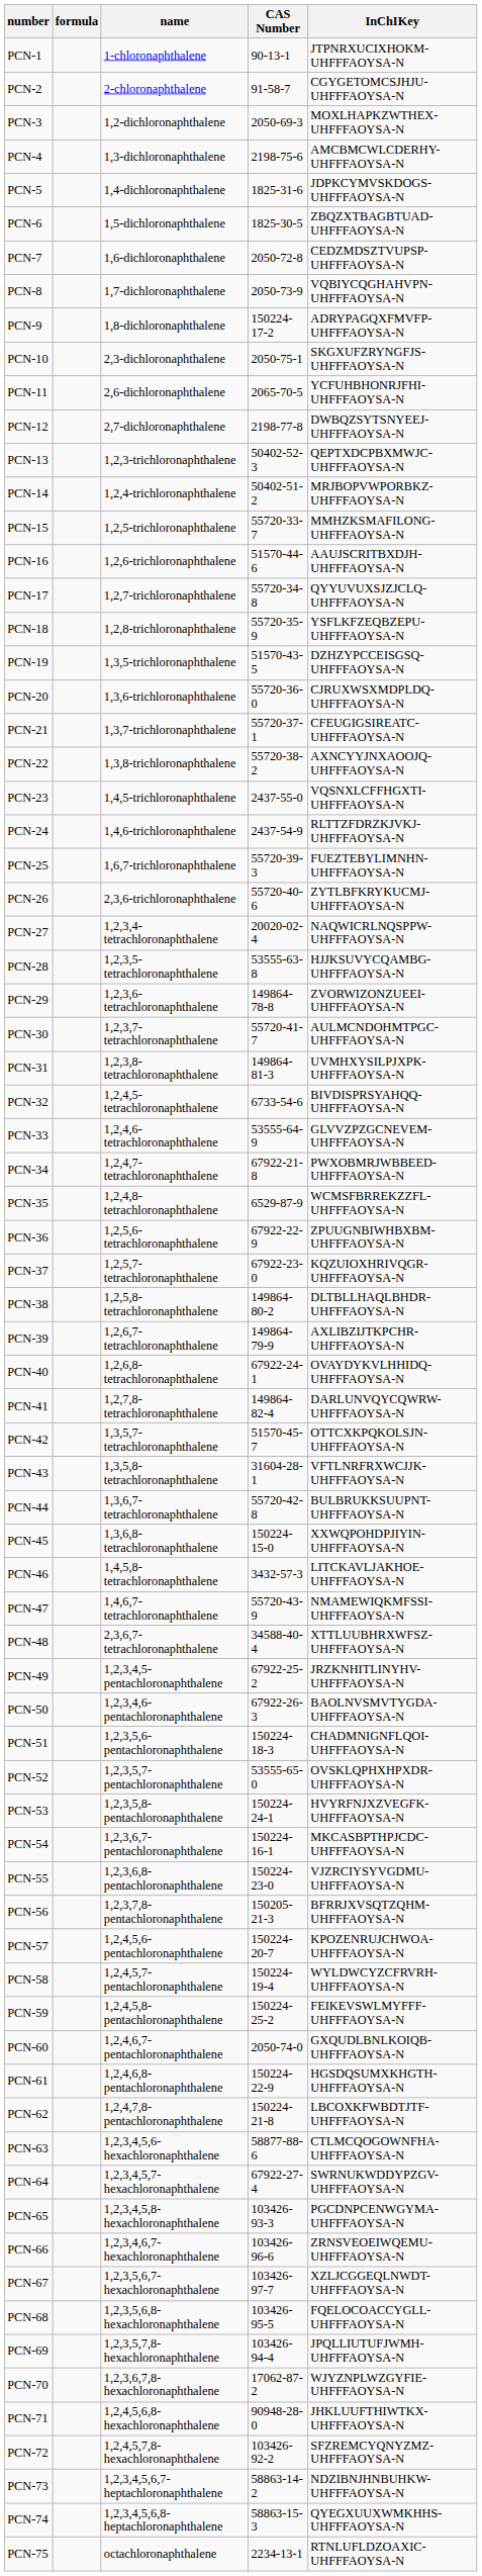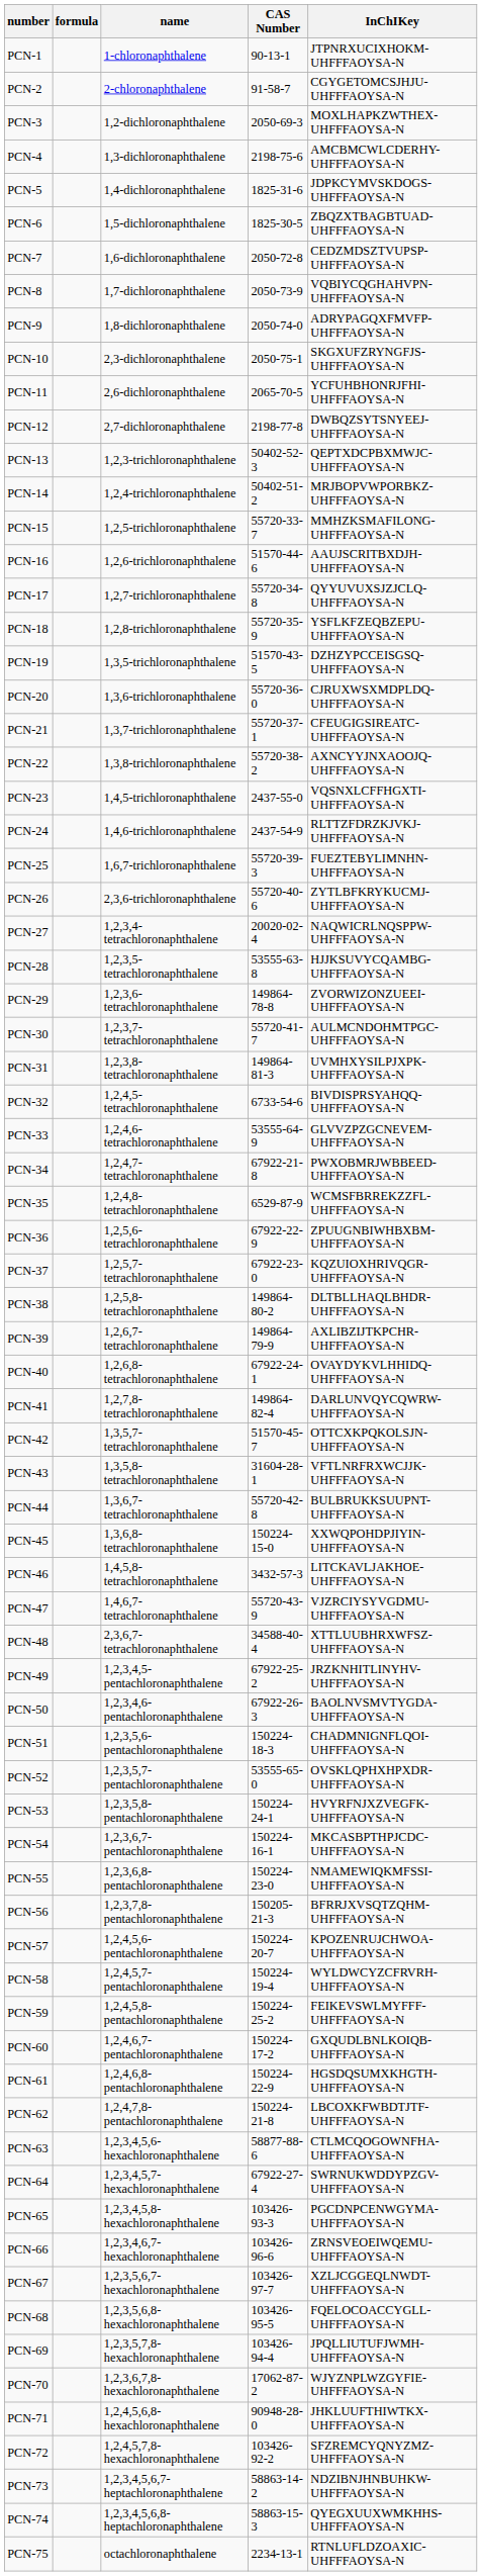 <table class="wikitable mw-collapsible mw-collapsed">
 <tr>
 <th>number</th>
 <th>formula</th>
 <th>name</th>
 <th>CAS Number</th>
 <th>InChIKey</th>
 </tr>
 <tr>
 <td>PCN-1</td>
 <td></td>
 <td><a href='#'>1-chloronaphthalene</a></td>
 <td>90-13-1</td>
 <td>JTPNRXUCIXHOKM-UHFFFAOYSA-N</td>
 </tr>
 <tr>
 <td>PCN-2</td>
 <td></td>
 <td><a href='#'>2-chloronaphthalene</a></td>
 <td>91-58-7</td>
 <td>CGYGETOMCSJHJU-UHFFFAOYSA-N</td>
 </tr>
 <tr>
 <td>PCN-3</td>
 <td></td>
 <td>1,2-dichloronaphthalene</td>
 <td>2050-69-3</td>
 <td>MOXLHAPKZWTHEX-UHFFFAOYSA-N</td>
 </tr>
 <tr>
 <td>PCN-4</td>
 <td></td>
 <td>1,3-dichloronaphthalene</td>
 <td>2198-75-6</td>
 <td>AMCBMCWLCDERHY-UHFFFAOYSA-N</td>
 </tr>
 <tr>
 <td>PCN-5</td>
 <td></td>
 <td>1,4-dichloronaphthalene</td>
 <td>1825-31-6</td>
 <td>JDPKCYMVSKDOGS-UHFFFAOYSA-N</td>
 </tr>
 <tr>
 <td>PCN-6</td>
 <td></td>
 <td>1,5-dichloronaphthalene</td>
 <td>1825-30-5</td>
 <td>ZBQZXTBAGBTUAD-UHFFFAOYSA-N</td>
 </tr>
 <tr>
 <td>PCN-7</td>
 <td></td>
 <td>1,6-dichloronaphthalene</td>
 <td>2050-72-8</td>
 <td>CEDZMDSZTVUPSP-UHFFFAOYSA-N</td>
 </tr>
 <tr>
 <td>PCN-8</td>
 <td></td>
 <td>1,7-dichloronaphthalene</td>
 <td>2050-73-9</td>
 <td>VQBIYCQGHAHVPN-UHFFFAOYSA-N</td>
 </tr>
 <tr>
 <td>PCN-9</td>
 <td></td>
 <td>1,8-dichloronaphthalene</td>
-<td>150224-17-2</td>
+<td>2050-74-0</td>
 <td>ADRYPAGQXFMVFP-UHFFFAOYSA-N</td>
 </tr>
 <tr>
 <td>PCN-10</td>
 <td></td>
 <td>2,3-dichloronaphthalene</td>
 <td>2050-75-1</td>
 <td>SKGXUFZRYNGFJS-UHFFFAOYSA-N</td>
 </tr>
 <tr>
 <td>PCN-11</td>
 <td></td>
 <td>2,6-dichloronaphthalene</td>
 <td>2065-70-5</td>
 <td>YCFUHBHONRJFHI-UHFFFAOYSA-N</td>
 </tr>
 <tr>
 <td>PCN-12</td>
 <td></td>
 <td>2,7-dichloronaphthalene</td>
 <td>2198-77-8</td>
 <td>DWBQZSYTSNYEEJ-UHFFFAOYSA-N</td>
 </tr>
 <tr>
 <td>PCN-13</td>
 <td></td>
 <td>1,2,3-trichloronaphthalene</td>
 <td>50402-52-3</td>
 <td>QEPTXDCPBXMWJC-UHFFFAOYSA-N</td>
 </tr>
 <tr>
 <td>PCN-14</td>
 <td></td>
 <td>1,2,4-trichloronaphthalene</td>
 <td>50402-51-2</td>
 <td>MRJBOPVWPORBKZ-UHFFFAOYSA-N</td>
 </tr>
 <tr>
 <td>PCN-15</td>
 <td></td>
 <td>1,2,5-trichloronaphthalene</td>
 <td>55720-33-7</td>
 <td>MMHZKSMAFILONG-UHFFFAOYSA-N</td>
 </tr>
 <tr>
 <td>PCN-16</td>
 <td></td>
 <td>1,2,6-trichloronaphthalene</td>
 <td>51570-44-6</td>
 <td>AAUJSCRITBXDJH-UHFFFAOYSA-N</td>
 </tr>
 <tr>
 <td>PCN-17</td>
 <td></td>
 <td>1,2,7-trichloronaphthalene</td>
 <td>55720-34-8</td>
 <td>QYYUVUXSJZJCLQ-UHFFFAOYSA-N</td>
 </tr>
 <tr>
 <td>PCN-18</td>
 <td></td>
 <td>1,2,8-trichloronaphthalene</td>
 <td>55720-35-9</td>
 <td>YSFLKFZEQBZEPU-UHFFFAOYSA-N</td>
 </tr>
 <tr>
 <td>PCN-19</td>
 <td></td>
 <td>1,3,5-trichloronaphthalene</td>
 <td>51570-43-5</td>
 <td>DZHZYPCCEISGSQ-UHFFFAOYSA-N</td>
 </tr>
 <tr>
 <td>PCN-20</td>
 <td></td>
 <td>1,3,6-trichloronaphthalene</td>
 <td>55720-36-0</td>
 <td>CJRUXWSXMDPLDQ-UHFFFAOYSA-N</td>
 </tr>
 <tr>
 <td>PCN-21</td>
 <td></td>
 <td>1,3,7-trichloronaphthalene</td>
 <td>55720-37-1</td>
 <td>CFEUGIGSIREATC-UHFFFAOYSA-N</td>
 </tr>
 <tr>
 <td>PCN-22</td>
 <td></td>
 <td>1,3,8-trichloronaphthalene</td>
 <td>55720-38-2</td>
 <td>AXNCYYJNXAOOJQ-UHFFFAOYSA-N</td>
 </tr>
 <tr>
 <td>PCN-23</td>
 <td></td>
 <td>1,4,5-trichloronaphthalene</td>
 <td>2437-55-0</td>
 <td>VQSNXLCFFHGXTI-UHFFFAOYSA-N</td>
 </tr>
 <tr>
 <td>PCN-24</td>
 <td></td>
 <td>1,4,6-trichloronaphthalene</td>
 <td>2437-54-9</td>
 <td>RLTTZFDRZKJVKJ-UHFFFAOYSA-N</td>
 </tr>
 <tr>
 <td>PCN-25</td>
 <td></td>
 <td>1,6,7-trichloronaphthalene</td>
 <td>55720-39-3</td>
 <td>FUEZTEBYLIMNHN-UHFFFAOYSA-N</td>
 </tr>
 <tr>
 <td>PCN-26</td>
 <td></td>
 <td>2,3,6-trichloronaphthalene</td>
 <td>55720-40-6</td>
 <td>ZYTLBFKRYKUCMJ-UHFFFAOYSA-N</td>
 </tr>
 <tr>
 <td>PCN-27</td>
 <td></td>
 <td>1,2,3,4-tetrachloronaphthalene</td>
 <td>20020-02-4</td>
 <td>NAQWICRLNQSPPW-UHFFFAOYSA-N</td>
 </tr>
 <tr>
 <td>PCN-28</td>
 <td></td>
 <td>1,2,3,5-tetrachloronaphthalene</td>
 <td>53555-63-8</td>
 <td>HJJKSUVYCQAMBG-UHFFFAOYSA-N</td>
 </tr>
 <tr>
 <td>PCN-29</td>
 <td></td>
 <td>1,2,3,6-tetrachloronaphthalene</td>
 <td>149864-78-8</td>
 <td>ZVORWIZONZUEEI-UHFFFAOYSA-N</td>
 </tr>
 <tr>
 <td>PCN-30</td>
 <td></td>
 <td>1,2,3,7-tetrachloronaphthalene</td>
 <td>55720-41-7</td>
 <td>AULMCNDOHMTPGC-UHFFFAOYSA-N</td>
 </tr>
 <tr>
 <td>PCN-31</td>
 <td></td>
 <td>1,2,3,8-tetrachloronaphthalene</td>
 <td>149864-81-3</td>
 <td>UVMHXYSILPJXPK-UHFFFAOYSA-N</td>
 </tr>
 <tr>
 <td>PCN-32</td>
 <td></td>
 <td>1,2,4,5-tetrachloronaphthalene</td>
 <td>6733-54-6</td>
 <td>BIVDISPRSYAHQQ-UHFFFAOYSA-N</td>
 </tr>
 <tr>
 <td>PCN-33</td>
 <td></td>
 <td>1,2,4,6-tetrachloronaphthalene</td>
 <td>53555-64-9</td>
 <td>GLVVZPZGCNEVEM-UHFFFAOYSA-N</td>
 </tr>
 <tr>
 <td>PCN-34</td>
 <td></td>
 <td>1,2,4,7-tetrachloronaphthalene</td>
 <td>67922-21-8</td>
 <td>PWXOBMRJWBBEED-UHFFFAOYSA-N</td>
 </tr>
 <tr>
 <td>PCN-35</td>
 <td></td>
 <td>1,2,4,8-tetrachloronaphthalene</td>
 <td>6529-87-9</td>
 <td>WCMSFBRREKZZFL-UHFFFAOYSA-N</td>
 </tr>
 <tr>
 <td>PCN-36</td>
 <td></td>
 <td>1,2,5,6-tetrachloronaphthalene</td>
 <td>67922-22-9</td>
 <td>ZPUUGNBIWHBXBM-UHFFFAOYSA-N</td>
 </tr>
 <tr>
 <td>PCN-37</td>
 <td></td>
 <td>1,2,5,7-tetrachloronaphthalene</td>
 <td>67922-23-0</td>
 <td>KQZUIOXHRIVQGR-UHFFFAOYSA-N</td>
 </tr>
 <tr>
 <td>PCN-38</td>
 <td></td>
 <td>1,2,5,8-tetrachloronaphthalene</td>
 <td>149864-80-2</td>
 <td>DLTBLLHAQLBHDR-UHFFFAOYSA-N</td>
 </tr>
 <tr>
 <td>PCN-39</td>
 <td></td>
 <td>1,2,6,7-tetrachloronaphthalene</td>
 <td>149864-79-9</td>
 <td>AXLIBZIJTKPCHR-UHFFFAOYSA-N</td>
 </tr>
 <tr>
 <td>PCN-40</td>
 <td></td>
 <td>1,2,6,8-tetrachloronaphthalene</td>
 <td>67922-24-1</td>
 <td>OVAYDYKVLHHIDQ-UHFFFAOYSA-N</td>
 </tr>
 <tr>
 <td>PCN-41</td>
 <td></td>
 <td>1,2,7,8-tetrachloronaphthalene</td>
 <td>149864-82-4</td>
 <td>DARLUNVQYCQWRW-UHFFFAOYSA-N</td>
 </tr>
 <tr>
 <td>PCN-42</td>
 <td></td>
 <td>1,3,5,7-tetrachloronaphthalene</td>
 <td>51570-45-7</td>
 <td>OTTCXKPQKOLSJN-UHFFFAOYSA-N</td>
 </tr>
 <tr>
 <td>PCN-43</td>
 <td></td>
 <td>1,3,5,8-tetrachloronaphthalene</td>
 <td>31604-28-1</td>
 <td>VFTLNRFRXWCJJK-UHFFFAOYSA-N</td>
 </tr>
 <tr>
 <td>PCN-44</td>
 <td></td>
 <td>1,3,6,7-tetrachloronaphthalene</td>
 <td>55720-42-8</td>
 <td>BULBRUKKSUUPNT-UHFFFAOYSA-N</td>
 </tr>
 <tr>
 <td>PCN-45</td>
 <td></td>
 <td>1,3,6,8-tetrachloronaphthalene</td>
 <td>150224-15-0</td>
 <td>XXWQPOHDPJIYIN-UHFFFAOYSA-N</td>
 </tr>
 <tr>
 <td>PCN-46</td>
 <td></td>
 <td>1,4,5,8-tetrachloronaphthalene</td>
 <td>3432-57-3</td>
 <td>LITCKAVLJAKHOE-UHFFFAOYSA-N</td>
 </tr>
 <tr>
 <td>PCN-47</td>
 <td></td>
 <td>1,4,6,7-tetrachloronaphthalene</td>
 <td>55720-43-9</td>
-<td>NMAMEWIQKMFSSI-UHFFFAOYSA-N</td>
+<td>VJZRCIYSYVGDMU-UHFFFAOYSA-N</td>
 </tr>
 <tr>
 <td>PCN-48</td>
 <td></td>
 <td>2,3,6,7-tetrachloronaphthalene</td>
 <td>34588-40-4</td>
 <td>XTTLUUBHRXWFSZ-UHFFFAOYSA-N</td>
 </tr>
 <tr>
 <td>PCN-49</td>
 <td></td>
 <td>1,2,3,4,5-pentachloronaphthalene</td>
 <td>67922-25-2</td>
 <td>JRZKNHITLINYHV-UHFFFAOYSA-N</td>
 </tr>
 <tr>
 <td>PCN-50</td>
 <td></td>
 <td>1,2,3,4,6-pentachloronaphthalene</td>
 <td>67922-26-3</td>
 <td>BAOLNVSMVTYGDA-UHFFFAOYSA-N</td>
 </tr>
 <tr>
 <td>PCN-51</td>
 <td></td>
 <td>1,2,3,5,6-pentachloronaphthalene</td>
 <td>150224-18-3</td>
 <td>CHADMNIGNFLQOI-UHFFFAOYSA-N</td>
 </tr>
 <tr>
 <td>PCN-52</td>
 <td></td>
 <td>1,2,3,5,7-pentachloronaphthalene</td>
 <td>53555-65-0</td>
 <td>OVSKLQPHXHPXDR-UHFFFAOYSA-N</td>
 </tr>
 <tr>
 <td>PCN-53</td>
 <td></td>
 <td>1,2,3,5,8-pentachloronaphthalene</td>
 <td>150224-24-1</td>
 <td>HVYRFNJXZVEGFK-UHFFFAOYSA-N</td>
 </tr>
 <tr>
 <td>PCN-54</td>
 <td></td>
 <td>1,2,3,6,7-pentachloronaphthalene</td>
 <td>150224-16-1</td>
 <td>MKCASBPTHPJCDC-UHFFFAOYSA-N</td>
 </tr>
 <tr>
 <td>PCN-55</td>
 <td></td>
 <td>1,2,3,6,8-pentachloronaphthalene</td>
 <td>150224-23-0</td>
-<td>VJZRCIYSYVGDMU-UHFFFAOYSA-N</td>
+<td>NMAMEWIQKMFSSI-UHFFFAOYSA-N</td>
 </tr>
 <tr>
 <td>PCN-56</td>
 <td></td>
 <td>1,2,3,7,8-pentachloronaphthalene</td>
 <td>150205-21-3</td>
 <td>BFRRJXVSQTZQHM-UHFFFAOYSA-N</td>
 </tr>
 <tr>
 <td>PCN-57</td>
 <td></td>
 <td>1,2,4,5,6-pentachloronaphthalene</td>
 <td>150224-20-7</td>
 <td>KPOZENRUJCHWOA-UHFFFAOYSA-N</td>
 </tr>
 <tr>
 <td>PCN-58</td>
 <td></td>
 <td>1,2,4,5,7-pentachloronaphthalene</td>
 <td>150224-19-4</td>
 <td>WYLDWCYZCFRVRH-UHFFFAOYSA-N</td>
 </tr>
 <tr>
 <td>PCN-59</td>
 <td></td>
 <td>1,2,4,5,8-pentachloronaphthalene</td>
 <td>150224-25-2</td>
 <td>FEIKEVSWLMYFFF-UHFFFAOYSA-N</td>
 </tr>
 <tr>
 <td>PCN-60</td>
 <td></td>
 <td>1,2,4,6,7-pentachloronaphthalene</td>
-<td>2050-74-0</td>
+<td>150224-17-2</td>
 <td>GXQUDLBNLKOIQB-UHFFFAOYSA-N</td>
 </tr>
 <tr>
 <td>PCN-61</td>
 <td></td>
 <td>1,2,4,6,8-pentachloronaphthalene</td>
 <td>150224-22-9</td>
 <td>HGSDQSUMXKHGTH-UHFFFAOYSA-N</td>
 </tr>
 <tr>
 <td>PCN-62</td>
 <td></td>
 <td>1,2,4,7,8-pentachloronaphthalene</td>
 <td>150224-21-8</td>
 <td>LBCOXKFWBDTJTF-UHFFFAOYSA-N</td>
 </tr>
 <tr>
 <td>PCN-63</td>
 <td></td>
 <td>1,2,3,4,5,6-hexachloronaphthalene</td>
 <td>58877-88-6</td>
 <td>CTLMCQOGOWNFHA-UHFFFAOYSA-N</td>
 </tr>
 <tr>
 <td>PCN-64</td>
 <td></td>
 <td>1,2,3,4,5,7-hexachloronaphthalene</td>
 <td>67922-27-4</td>
 <td>SWRNUKWDDYPZGV-UHFFFAOYSA-N</td>
 </tr>
 <tr>
 <td>PCN-65</td>
 <td></td>
 <td>1,2,3,4,5,8-hexachloronaphthalene</td>
 <td>103426-93-3</td>
 <td>PGCDNPCENWGYMA-UHFFFAOYSA-N</td>
 </tr>
 <tr>
 <td>PCN-66</td>
 <td></td>
 <td>1,2,3,4,6,7-hexachloronaphthalene</td>
 <td>103426-96-6</td>
 <td>ZRNSVEOEIWQEMU-UHFFFAOYSA-N</td>
 </tr>
 <tr>
 <td>PCN-67</td>
 <td></td>
 <td>1,2,3,5,6,7-hexachloronaphthalene</td>
 <td>103426-97-7</td>
 <td>XZLJCGGEQLNWDT-UHFFFAOYSA-N</td>
 </tr>
 <tr>
 <td>PCN-68</td>
 <td></td>
 <td>1,2,3,5,6,8-hexachloronaphthalene</td>
 <td>103426-95-5</td>
 <td>FQELOCOACCYGLL-UHFFFAOYSA-N</td>
 </tr>
 <tr>
 <td>PCN-69</td>
 <td></td>
 <td>1,2,3,5,7,8-hexachloronaphthalene</td>
 <td>103426-94-4</td>
 <td>JPQLLIUTUFJWMH-UHFFFAOYSA-N</td>
 </tr>
 <tr>
 <td>PCN-70</td>
 <td></td>
 <td>1,2,3,6,7,8-hexachloronaphthalene</td>
 <td>17062-87-2</td>
 <td>WJYZNPLWZGYFIE-UHFFFAOYSA-N</td>
 </tr>
 <tr>
 <td>PCN-71</td>
 <td></td>
 <td>1,2,4,5,6,8-hexachloronaphthalene</td>
 <td>90948-28-0</td>
 <td>JHKLUUFTHIWTKX-UHFFFAOYSA-N</td>
 </tr>
 <tr>
 <td>PCN-72</td>
 <td></td>
 <td>1,2,4,5,7,8-hexachloronaphthalene</td>
 <td>103426-92-2</td>
 <td>SFZREMCYQNYZMZ-UHFFFAOYSA-N</td>
 </tr>
 <tr>
 <td>PCN-73</td>
 <td></td>
 <td>1,2,3,4,5,6,7-heptachloronaphthalene</td>
 <td>58863-14-2</td>
 <td>NDZIBNJHNBUHKW-UHFFFAOYSA-N</td>
 </tr>
 <tr>
 <td>PCN-74</td>
 <td></td>
 <td>1,2,3,4,5,6,8-heptachloronaphthalene</td>
 <td>58863-15-3</td>
 <td>QYEGXUUXWMKHHS-UHFFFAOYSA-N</td>
 </tr>
 <tr>
 <td>PCN-75</td>
 <td></td>
 <td>octachloronaphthalene</td>
 <td>2234-13-1</td>
 <td>RTNLUFLDZOAXIC-UHFFFAOYSA-N</td>
 </tr>
 </table>
